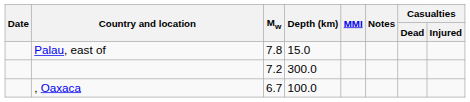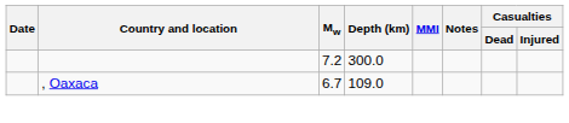 <table class="wikitable sortable sort-under" style="border:1px black; margin-left:1em;">
 <tr>
 <th rowspan="2"><small>Date</small></th>
 <th rowspan="2" style="width: 310px"><small>Country and location</small></th>
 <th rowspan="2"><small>M<sub>w</sub></small></th>
 <th rowspan="2"><small>Depth (km)</small></th>
 <th rowspan="2"><small><a href='#'>MMI</a></small></th>
 <th rowspan="2" class="unsortable"><small>Notes</small></th>
 <th colspan="2"><small>Casualties</small></th>
 </tr>
 <tr>
 <th><small>Dead</small></th>
 <th><small>Injured</small></th>
 </tr>
 <tr>
 <td></td>
-<td> <a href='#'>Palau</a>, east of</td>
-<td>7.8</td>
-<td>15.0</td>
-<td></td>
-<td></td>
-<td></td>
-<td></td>
-</tr>
-<tr>
-<td></td>
 <td></td>
 <td>7.2</td>
 <td>300.0</td>
 <td></td>
 <td></td>
 <td></td>
 <td></td>
 </tr>
 <tr>
 <td></td>
 <td>, <a href='#'>Oaxaca</a></td>
 <td>6.7</td>
-<td>100.0</td>
+<td>109.0</td>
 <td></td>
 <td></td>
 <td></td>
 <td></td>
 </tr>
 </table>
